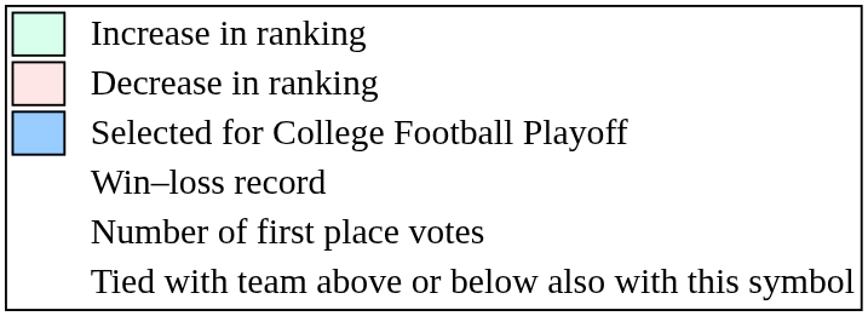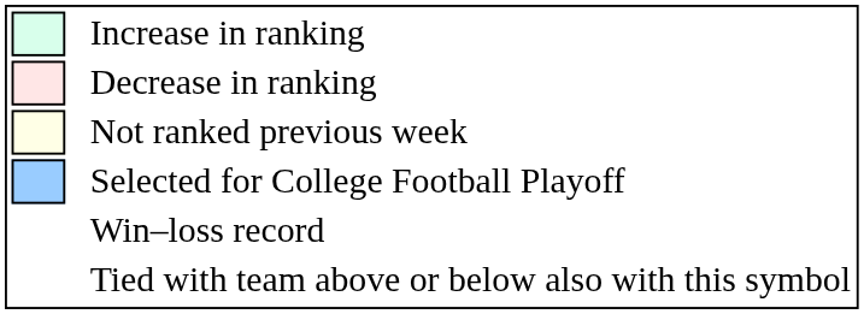 <table style="border:1px solid black;">
 <tr>
 <td style="background:#D8FFEB; width:20px; border:1px solid black;"></td>
 <td> </td>
 <td>Increase in ranking</td>
 </tr>
 <tr>
 <td style="background:#FFE6E6; width:20px; border:1px solid black;"></td>
 <td> </td>
 <td>Decrease in ranking</td>
+</tr>
+<tr>
+<td style="background:#FFFFE6; width:20px; border:1px solid black;"></td>
+<td> </td>
+<td>Not ranked previous week</td>
 </tr>
 <tr>
 <td style="background:#9cf; width:20px; border:1px solid black;"></td>
 <td> </td>
 <td>Selected for College Football Playoff</td>
 </tr>
 <tr>
 <td></td>
 <td> </td>
 <td>Win–loss record</td>
 </tr>
 <tr>
 <td></td>
-<td> </td>
-<td>Number of first place votes</td>
-</tr>
-<tr>
-<td></td>
 <td></td>
 <td>Tied with team above or below also with this symbol</td>
 </tr>
 </table>
